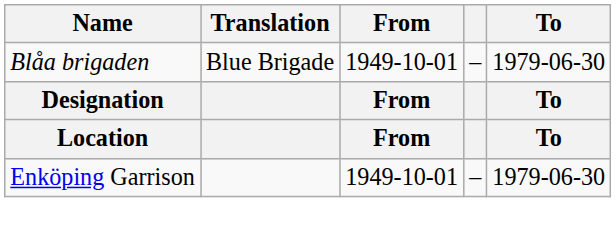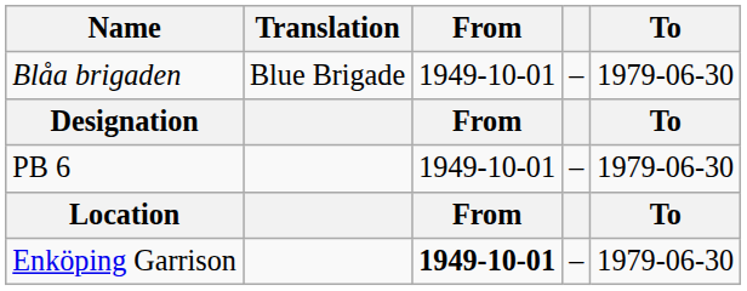 <table class="wikitable">
 <tr>
 <th style="font-weight:bold;">Name</th>
 <th style="font-weight:bold;">Translation</th>
 <th style="text-align: center; font-weight:bold;">From</th>
 <th></th>
 <th style="text-align: center; font-weight:bold;">To</th>
 </tr>
 <tr>
 <td style="font-style:italic;">Blåa brigaden</td>
 <td>Blue Brigade</td>
 <td>1949-10-01</td>
 <td>–</td>
 <td>1979-06-30</td>
 </tr>
 <tr>
 <th style="font-weight:bold;">Designation</th>
 <th style="font-weight:bold;"></th>
 <th style="text-align: center; font-weight:bold;">From</th>
 <th></th>
 <th style="text-align: center; font-weight:bold;">To</th>
 </tr>
 <tr>
+<td>PB 6</td>
+<td></td>
+<td style="text-align: center;">1949-10-01</td>
+<td style="text-align: center;">–</td>
+<td style="text-align: center;">1979-06-30</td>
+</tr>
+<tr>
 <th style="font-weight:bold;">Location</th>
 <th style="font-weight:bold;"></th>
 <th style="text-align: center; font-weight:bold;">From</th>
 <th></th>
 <th style="text-align: center; font-weight:bold;">To</th>
 </tr>
 <tr>
 <td><a href='#'>Enköping</a> Garrison</td>
 <td></td>
-<td style="text-align: center;">1949-10-01</td>
+<td style="text-align: center;"><strong>1949-10-01</strong></td>
 <td style="text-align: center;">–</td>
 <td style="text-align: center;">1979-06-30</td>
 </tr>
 </table>
